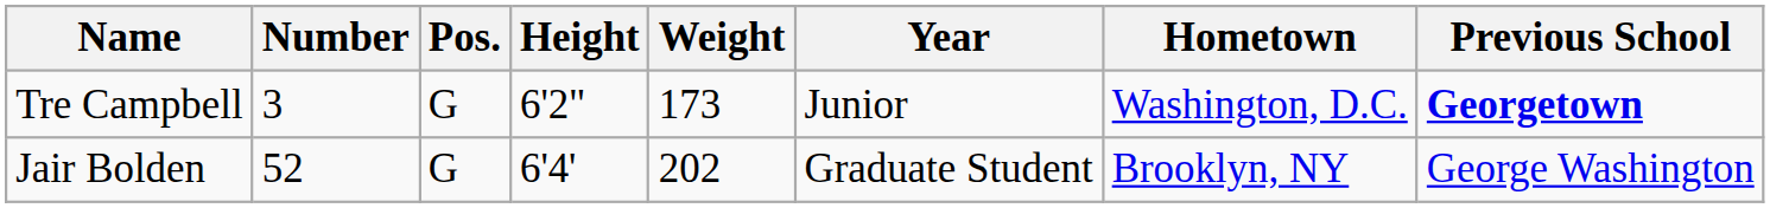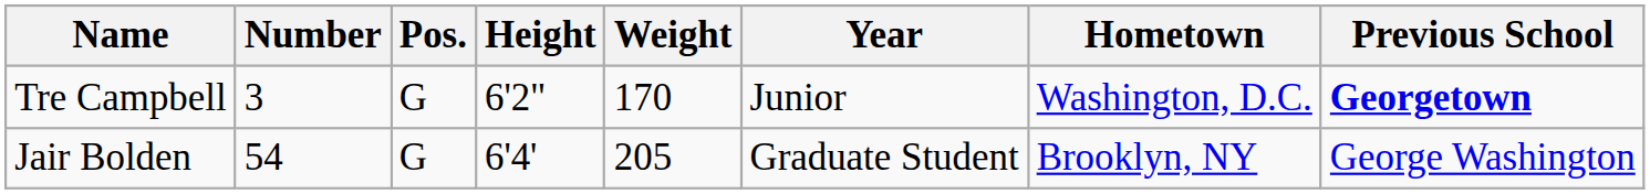 <table class="wikitable sortable" border="1">
 <tr>
 <th>Name</th>
 <th>Number</th>
 <th>Pos.</th>
 <th>Height</th>
 <th>Weight</th>
 <th>Year</th>
 <th>Hometown</th>
 <th class="unsortable">Previous School</th>
 </tr>
 <tr>
 <td>Tre Campbell</td>
 <td>3</td>
 <td>G</td>
 <td>6'2"</td>
-<td>173</td>
+<td>170</td>
 <td>Junior</td>
 <td><a href='#'>Washington, D.C.</a></td>
 <td><strong><a href='#'>Georgetown</a></strong></td>
 </tr>
 <tr>
 <td>Jair Bolden</td>
-<td>52</td>
+<td>54</td>
 <td>G</td>
 <td>6'4'</td>
-<td>202</td>
+<td>205</td>
 <td>Graduate Student</td>
 <td><a href='#'>Brooklyn, NY</a></td>
 <td><a href='#'>George Washington</a></td>
 </tr>
 </table>
